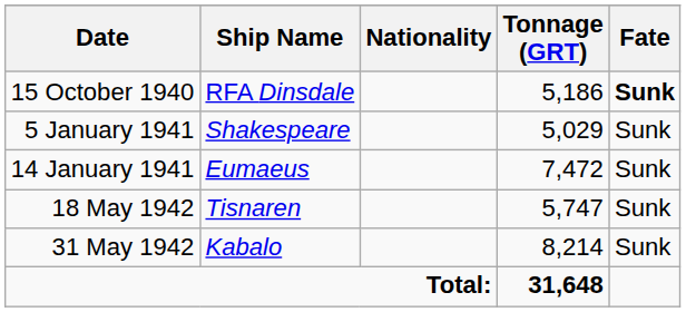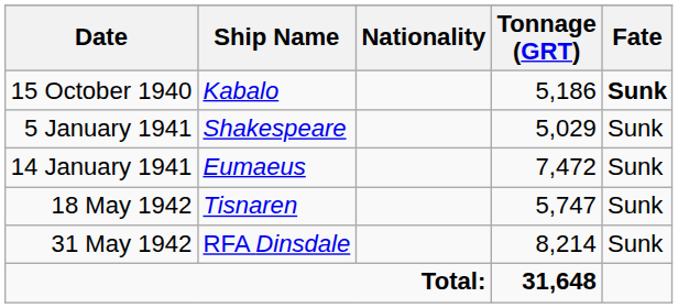 <table class="wikitable sortable">
 <tr>
 </tr>
 <tr>
 <th>Date</th>
 <th>Ship Name</th>
 <th>Nationality</th>
 <th>Tonnage<br>(<a href='#'>GRT</a>)</th>
 <th>Fate</th>
 </tr>
 <tr>
 <td align="right">15 October 1940</td>
-<td align="left"><a href='#'>RFA <em>Dinsdale</em></a></td>
+<td align="left"><a href='#'><em>Kabalo</em></a></td>
 <td align="left"></td>
 <td align="right">5,186</td>
 <td align="left"><strong>Sunk</strong></td>
 </tr>
 <tr>
 <td align="right">5 January 1941</td>
 <td align="left"><a href='#'><em>Shakespeare</em></a></td>
 <td align="left"></td>
 <td align="right">5,029</td>
 <td align="left">Sunk</td>
 </tr>
 <tr>
 <td align="right">14 January 1941</td>
 <td align="left"><a href='#'><em>Eumaeus</em></a></td>
 <td align="left"></td>
 <td align="right">7,472</td>
 <td align="left">Sunk</td>
 </tr>
 <tr>
 <td align="right">18 May 1942</td>
 <td align="left"><a href='#'><em>Tisnaren</em></a></td>
 <td align="left"></td>
 <td align="right">5,747</td>
 <td align="left">Sunk</td>
 </tr>
 <tr>
 <td align="right">31 May 1942</td>
-<td align="left"><a href='#'><em>Kabalo</em></a></td>
+<td align="left"><a href='#'>RFA <em>Dinsdale</em></a></td>
 <td align="left"></td>
 <td align="right">8,214</td>
 <td align="left">Sunk</td>
 </tr>
 <tr>
 <td colspan=3 align=right><strong>Total:</strong></td>
 <td align="right"><strong>31,648</strong></td>
 </tr>
 </table>
